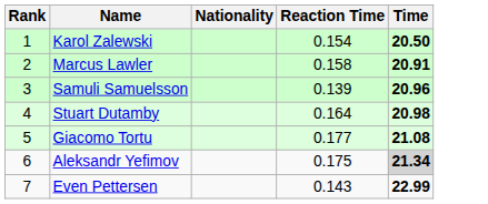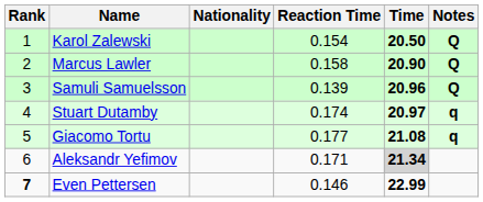 <table class="wikitable sortable" style="text-align:center">
 <tr>
 <th>Rank</th>
 <th>Name</th>
 <th>Nationality</th>
 <th>Reaction Time</th>
 <th>Time</th>
+<th>Notes</th>
 </tr>
 <tr bgcolor=ccffcc>
 <td>1</td>
 <td align=left><a href='#'>Karol Zalewski</a></td>
 <td align=left></td>
 <td>0.154</td>
 <td><strong>20.50</strong></td>
+<td><strong>Q</strong></td>
 </tr>
 <tr bgcolor=ccffcc>
 <td>2</td>
 <td align=left><a href='#'>Marcus Lawler</a></td>
 <td align=left></td>
 <td>0.158</td>
-<td><strong>20.91</strong></td>
+<td><strong>20.90</strong></td>
+<td><strong>Q</strong></td>
 </tr>
 <tr bgcolor=ccffcc>
 <td>3</td>
 <td align=left><a href='#'>Samuli Samuelsson</a></td>
 <td align=left></td>
 <td>0.139</td>
 <td><strong>20.96</strong></td>
+<td><strong>Q</strong></td>
 </tr>
 <tr bgcolor=ddffdd>
 <td>4</td>
 <td align=left><a href='#'>Stuart Dutamby</a></td>
 <td align=left></td>
-<td>0.164</td>
-<td><strong>20.98</strong></td>
+<td>0.174</td>
+<td><strong>20.97</strong></td>
+<td><strong>q</strong></td>
 </tr>
 <tr bgcolor=ddffdd>
 <td>5</td>
 <td align=left><a href='#'>Giacomo Tortu</a></td>
 <td align=left></td>
 <td>0.177</td>
 <td><strong>21.08</strong></td>
+<td><strong>q</strong></td>
 </tr>
 <tr>
 <td>6</td>
 <td align=left><a href='#'>Aleksandr Yefimov</a></td>
 <td align=left></td>
-<td>0.175</td>
+<td>0.171</td>
 <td style="background: lightgrey;"><strong>21.34</strong></td>
+<td></td>
 </tr>
 <tr>
-<td>7</td>
+<td><strong>7</strong></td>
 <td align=left><a href='#'>Even Pettersen</a></td>
 <td align=left></td>
-<td>0.143</td>
+<td>0.146</td>
 <td><strong>22.99</strong></td>
+<td></td>
 </tr>
 </table>
